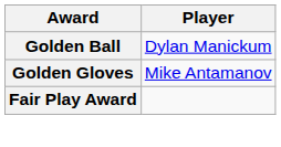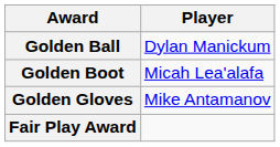 <table class="wikitable" style="text-align:center">
 <tr>
 <th>Award</th>
 <th>Player</th>
 </tr>
 <tr>
 <th>Golden Ball</th>
 <td align=left> <a href='#'>Dylan Manickum</a></td>
 </tr>
 <tr>
+<th>Golden Boot</th>
+<td align=left> <a href='#'>Micah Lea'alafa</a></td>
+</tr>
+<tr>
 <th>Golden Gloves</th>
 <td align=left> <a href='#'>Mike Antamanov</a></td>
 </tr>
 <tr>
 <th>Fair Play Award</th>
 <td align=left></td>
 </tr>
 </table>
